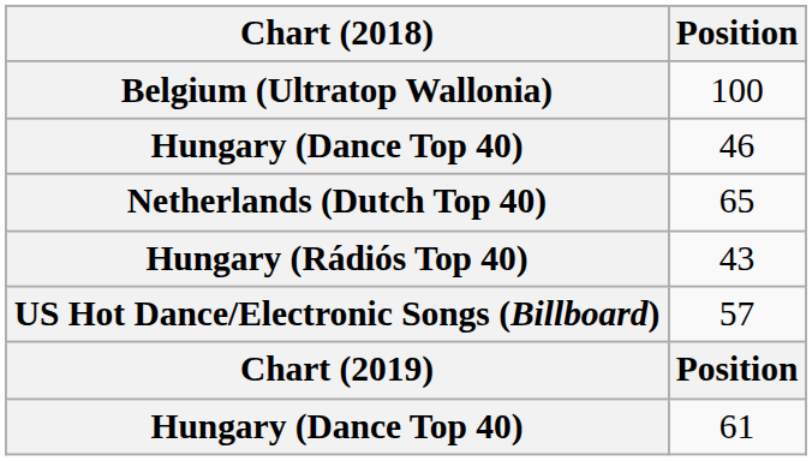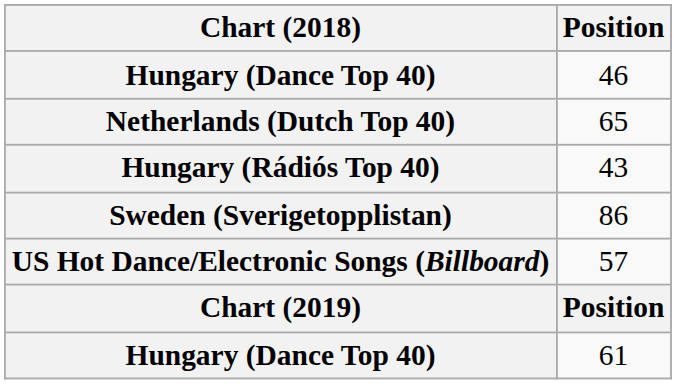 <table class="wikitable sortable plainrowheaders" style="text-align:center;">
 <tr>
 <th>Chart (2018)</th>
 <th>Position</th>
-</tr>
-<tr>
-<th scope="row">Belgium (Ultratop Wallonia)</th>
-<td>100</td>
 </tr>
 <tr>
 <th scope="row">Hungary (Dance Top 40)</th>
 <td>46</td>
 </tr>
 <tr>
 <th scope="row">Netherlands (Dutch Top 40)</th>
 <td>65</td>
 </tr>
 <tr>
 <th scope="row">Hungary (Rádiós Top 40)</th>
 <td>43</td>
 </tr>
 <tr>
+<th scope="row">Sweden (Sverigetopplistan)</th>
+<td>86</td>
+</tr>
+<tr>
 <th scope="row">US Hot Dance/Electronic Songs (<em>Billboard</em>)</th>
 <td>57</td>
 </tr>
 <tr>
 <th>Chart (2019)</th>
 <th>Position</th>
 </tr>
 <tr>
 <th scope="row">Hungary (Dance Top 40)</th>
 <td>61</td>
 </tr>
 </table>
